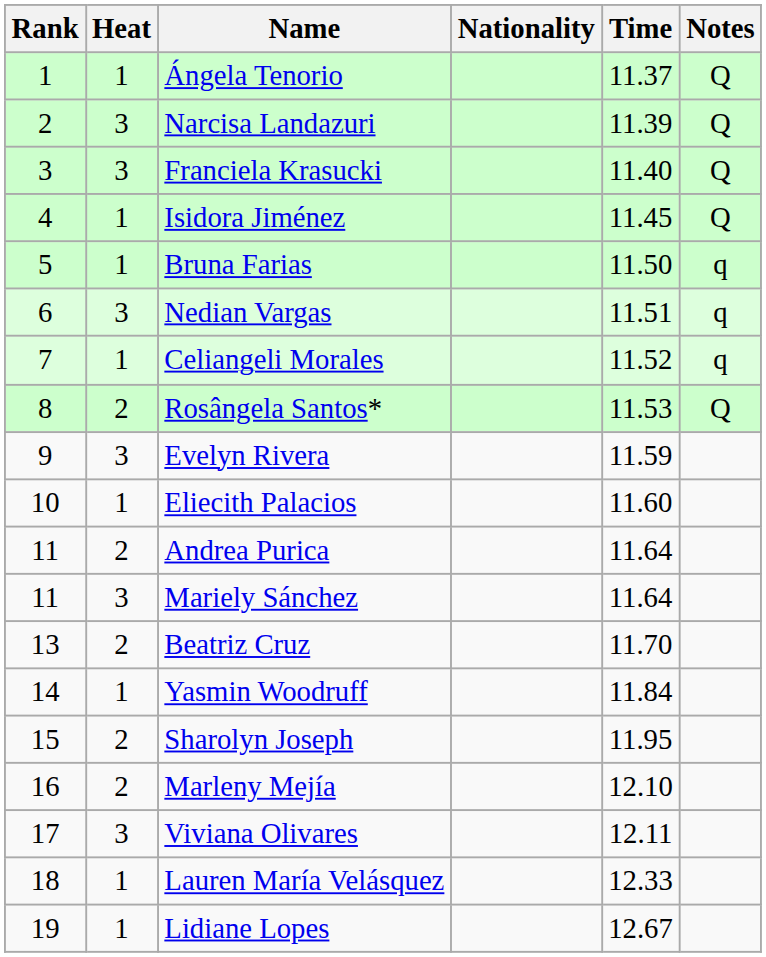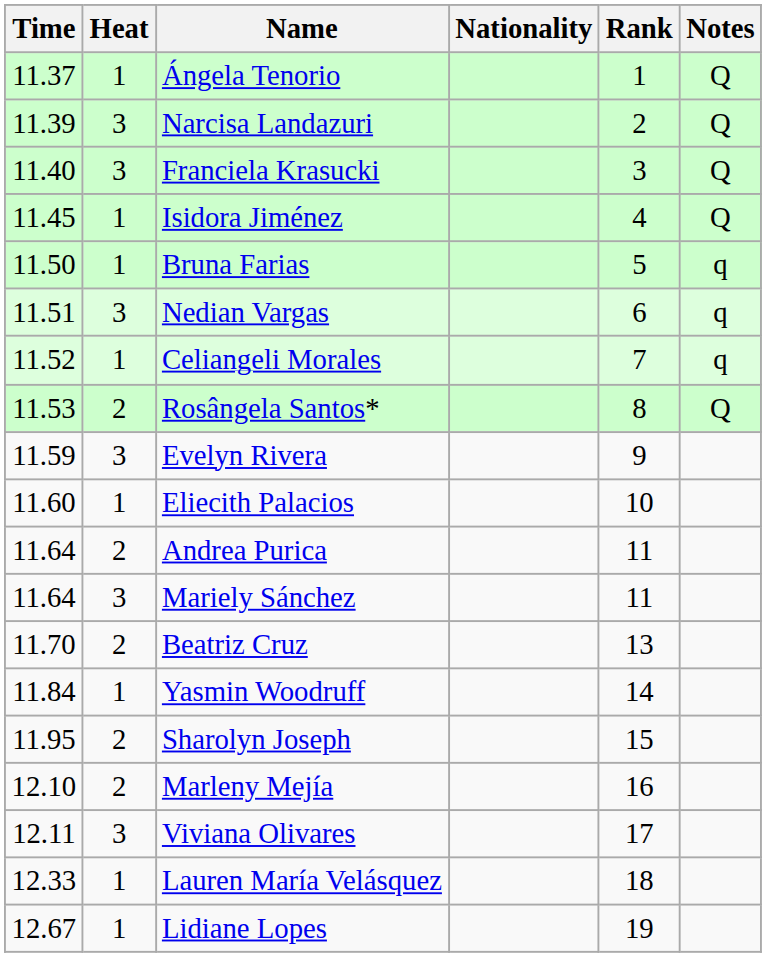 <table class="wikitable sortable" style="text-align:center;font-size:95%">
 <tr>
-<th>Rank</th>
+<th>Time</th>
 <th>Heat</th>
 <th>Name</th>
 <th>Nationality</th>
-<th>Time</th>
+<th>Rank</th>
 <th>Notes</th>
 </tr>
 <tr bgcolor=ccffcc>
-<td>1</td>
+<td>11.37</td>
 <td>1</td>
 <td align=left><a href='#'>Ángela Tenorio</a></td>
 <td align=left></td>
-<td>11.37</td>
+<td>1</td>
 <td>Q</td>
 </tr>
 <tr bgcolor=ccffcc>
-<td>2</td>
+<td>11.39</td>
 <td>3</td>
 <td align=left><a href='#'>Narcisa Landazuri</a></td>
 <td align=left></td>
-<td>11.39</td>
+<td>2</td>
 <td>Q</td>
 </tr>
 <tr bgcolor=ccffcc>
-<td>3</td>
+<td>11.40</td>
 <td>3</td>
 <td align=left><a href='#'>Franciela Krasucki</a></td>
 <td align=left></td>
-<td>11.40</td>
+<td>3</td>
 <td>Q</td>
 </tr>
 <tr bgcolor=ccffcc>
-<td>4</td>
+<td>11.45</td>
 <td>1</td>
 <td align=left><a href='#'>Isidora Jiménez</a></td>
 <td align=left></td>
-<td>11.45</td>
+<td>4</td>
 <td>Q</td>
 </tr>
 <tr bgcolor=ccffcc>
-<td>5</td>
+<td>11.50</td>
 <td>1</td>
 <td align=left><a href='#'>Bruna Farias</a></td>
 <td align=left></td>
-<td>11.50</td>
+<td>5</td>
 <td>q</td>
 </tr>
 <tr bgcolor=ddffdd>
-<td>6</td>
+<td>11.51</td>
 <td>3</td>
 <td align=left><a href='#'>Nedian Vargas</a></td>
 <td align=left></td>
-<td>11.51</td>
+<td>6</td>
 <td>q</td>
 </tr>
 <tr bgcolor=ddffdd>
-<td>7</td>
+<td>11.52</td>
 <td>1</td>
 <td align=left><a href='#'>Celiangeli Morales</a></td>
 <td align=left></td>
-<td>11.52</td>
+<td>7</td>
 <td>q</td>
 </tr>
 <tr bgcolor=ccffcc>
-<td>8</td>
+<td>11.53</td>
 <td>2</td>
 <td align=left><a href='#'>Rosângela Santos</a>*</td>
 <td align=left></td>
-<td>11.53</td>
+<td>8</td>
 <td>Q</td>
 </tr>
 <tr>
-<td>9</td>
+<td>11.59</td>
 <td>3</td>
 <td align=left><a href='#'>Evelyn Rivera</a></td>
 <td align=left></td>
-<td>11.59</td>
+<td>9</td>
 <td></td>
 </tr>
 <tr>
-<td>10</td>
+<td>11.60</td>
 <td>1</td>
 <td align=left><a href='#'>Eliecith Palacios</a></td>
 <td align=left></td>
-<td>11.60</td>
+<td>10</td>
 <td></td>
 </tr>
 <tr>
-<td>11</td>
+<td>11.64</td>
 <td>2</td>
 <td align=left><a href='#'>Andrea Purica</a></td>
 <td align=left></td>
-<td>11.64</td>
+<td>11</td>
 <td></td>
 </tr>
 <tr>
-<td>11</td>
+<td>11.64</td>
 <td>3</td>
 <td align=left><a href='#'>Mariely Sánchez</a></td>
 <td align=left></td>
-<td>11.64</td>
+<td>11</td>
 <td></td>
 </tr>
 <tr>
-<td>13</td>
+<td>11.70</td>
 <td>2</td>
 <td align=left><a href='#'>Beatriz Cruz</a></td>
 <td align=left></td>
-<td>11.70</td>
+<td>13</td>
 <td></td>
 </tr>
 <tr>
-<td>14</td>
+<td>11.84</td>
 <td>1</td>
 <td align=left><a href='#'>Yasmin Woodruff</a></td>
 <td align=left></td>
-<td>11.84</td>
+<td>14</td>
 <td></td>
 </tr>
 <tr>
-<td>15</td>
+<td>11.95</td>
 <td>2</td>
 <td align=left><a href='#'>Sharolyn Joseph</a></td>
 <td align=left></td>
-<td>11.95</td>
+<td>15</td>
 <td></td>
 </tr>
 <tr>
-<td>16</td>
+<td>12.10</td>
 <td>2</td>
 <td align=left><a href='#'>Marleny Mejía</a></td>
 <td align=left></td>
-<td>12.10</td>
+<td>16</td>
 <td></td>
 </tr>
 <tr>
-<td>17</td>
+<td>12.11</td>
 <td>3</td>
 <td align=left><a href='#'>Viviana Olivares</a></td>
 <td align=left></td>
-<td>12.11</td>
+<td>17</td>
 <td></td>
 </tr>
 <tr>
-<td>18</td>
+<td>12.33</td>
 <td>1</td>
 <td align=left><a href='#'>Lauren María Velásquez</a></td>
 <td align=left></td>
-<td>12.33</td>
+<td>18</td>
 <td></td>
 </tr>
 <tr>
-<td>19</td>
+<td>12.67</td>
 <td>1</td>
 <td align=left><a href='#'>Lidiane Lopes</a></td>
 <td align=left></td>
-<td>12.67</td>
+<td>19</td>
 <td></td>
 </tr>
 </table>
